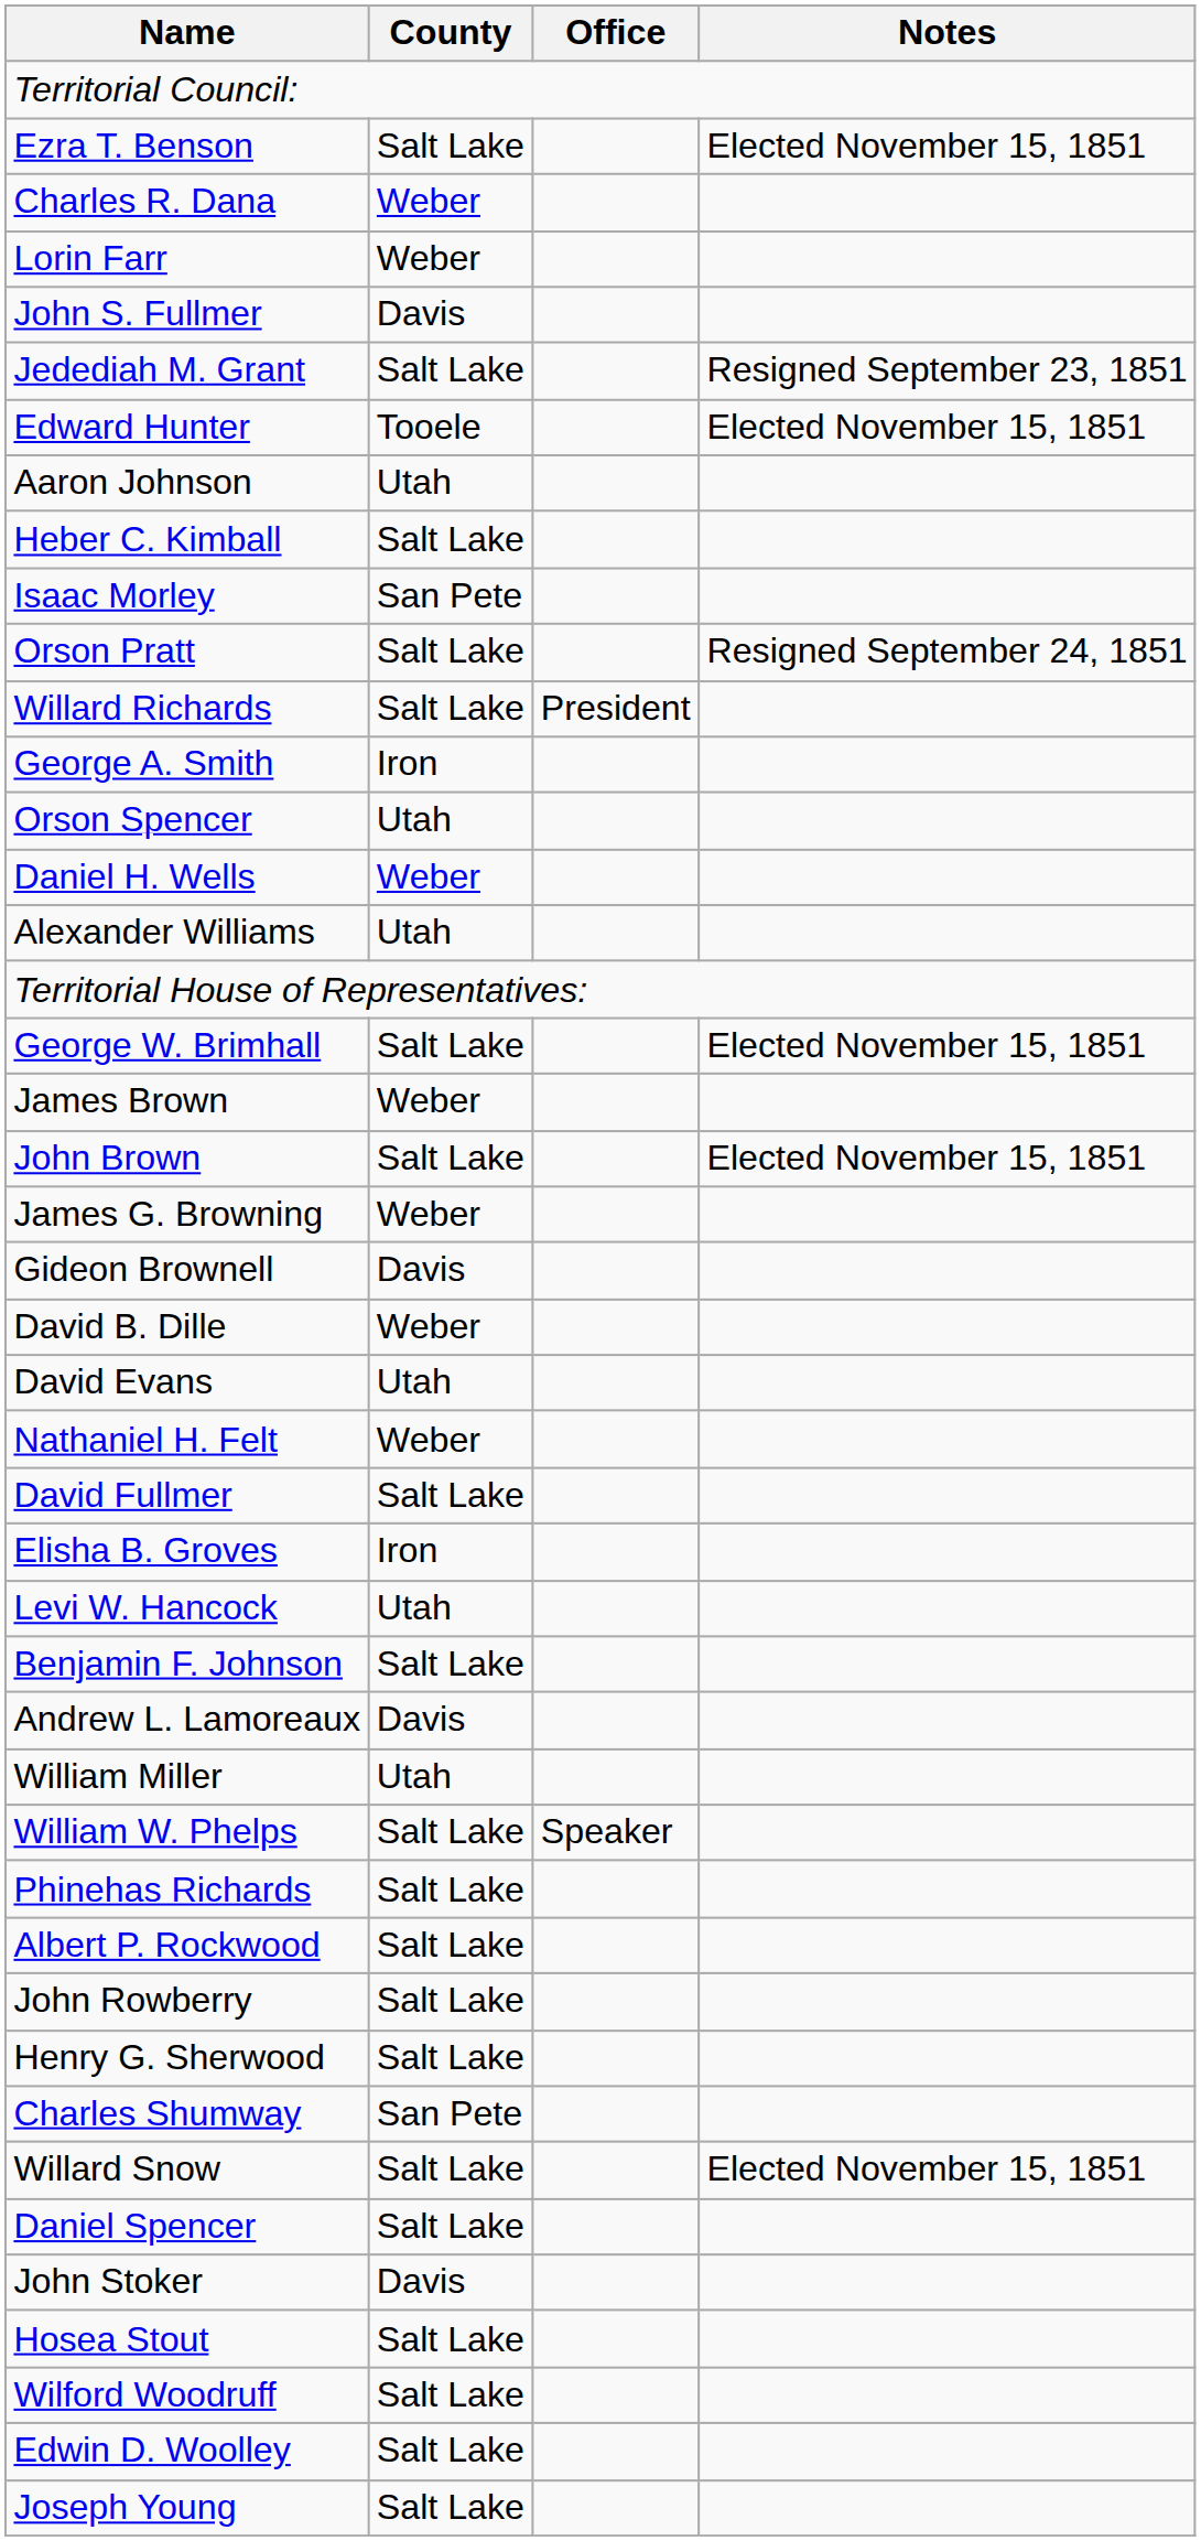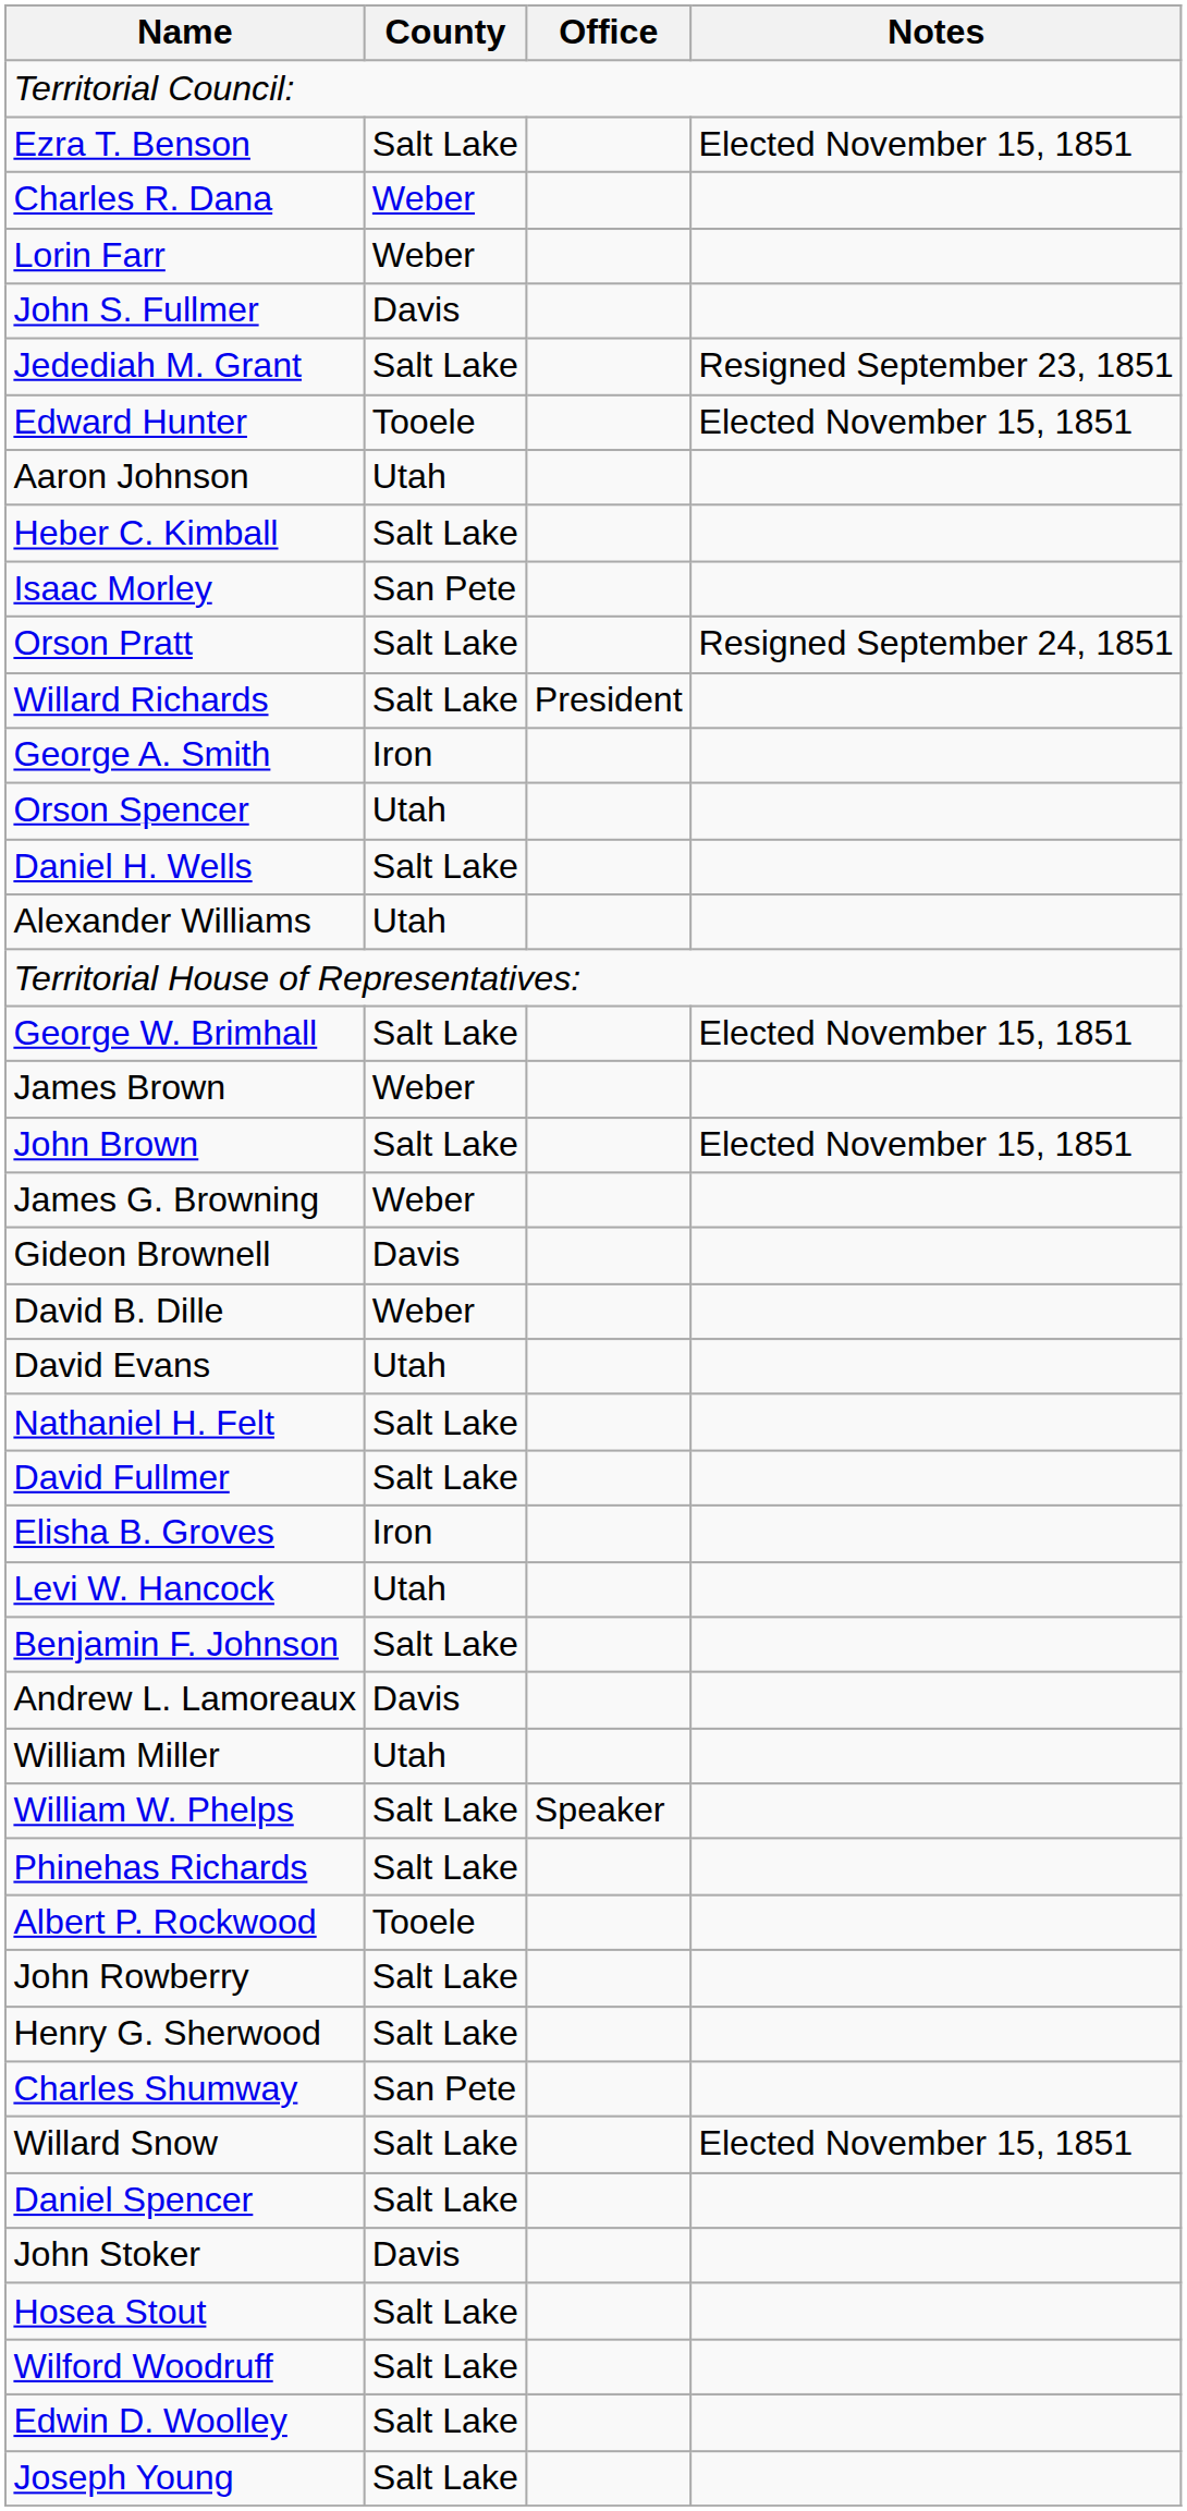 <table class="wikitable">
 <tr>
 <th>Name</th>
 <th>County</th>
 <th>Office</th>
 <th>Notes</th>
 </tr>
 <tr>
 <td colspan=8><em>Territorial Council:</em></td>
 </tr>
 <tr>
 <td><a href='#'>Ezra T. Benson</a></td>
 <td>Salt Lake</td>
 <td></td>
 <td>Elected November 15, 1851</td>
 </tr>
 <tr>
 <td><a href='#'>Charles R. Dana</a></td>
 <td><a href='#'>Weber</a></td>
 <td></td>
 <td></td>
 </tr>
 <tr>
 <td><a href='#'>Lorin Farr</a></td>
 <td>Weber</td>
 <td></td>
 <td></td>
 </tr>
 <tr>
 <td><a href='#'>John S. Fullmer</a></td>
 <td>Davis</td>
 <td></td>
 <td></td>
 </tr>
 <tr>
 <td><a href='#'>Jedediah M. Grant</a></td>
 <td>Salt Lake</td>
 <td></td>
 <td>Resigned September 23, 1851</td>
 </tr>
 <tr>
 <td><a href='#'>Edward Hunter</a></td>
 <td>Tooele</td>
 <td></td>
 <td>Elected November 15, 1851</td>
 </tr>
 <tr>
 <td>Aaron Johnson</td>
 <td>Utah</td>
 <td></td>
 <td></td>
 </tr>
 <tr>
 <td><a href='#'>Heber C. Kimball</a></td>
 <td>Salt Lake</td>
 <td></td>
 <td></td>
 </tr>
 <tr>
 <td><a href='#'>Isaac Morley</a></td>
 <td>San Pete</td>
 <td></td>
 <td></td>
 </tr>
 <tr>
 <td><a href='#'>Orson Pratt</a></td>
 <td>Salt Lake</td>
 <td></td>
 <td>Resigned September 24, 1851</td>
 </tr>
 <tr>
 <td><a href='#'>Willard Richards</a></td>
 <td>Salt Lake</td>
 <td>President</td>
 <td></td>
 </tr>
 <tr>
 <td><a href='#'>George A. Smith</a></td>
 <td>Iron</td>
 <td></td>
 <td></td>
 </tr>
 <tr>
 <td><a href='#'>Orson Spencer</a></td>
 <td>Utah</td>
 <td></td>
 <td></td>
 </tr>
 <tr>
 <td><a href='#'>Daniel H. Wells</a></td>
-<td><a href='#'>Weber</a></td>
+<td>Salt Lake</td>
 <td></td>
 <td></td>
 </tr>
 <tr>
 <td>Alexander Williams</td>
 <td>Utah</td>
 <td></td>
 <td></td>
 </tr>
 <tr>
 <td colspan=8><em>Territorial House of Representatives:</em></td>
 </tr>
 <tr>
 <td><a href='#'>George W. Brimhall</a></td>
 <td>Salt Lake</td>
 <td></td>
 <td>Elected November 15, 1851</td>
 </tr>
 <tr>
 <td>James Brown</td>
 <td>Weber</td>
 <td></td>
 <td></td>
 </tr>
 <tr>
 <td><a href='#'>John Brown</a></td>
 <td>Salt Lake</td>
 <td></td>
 <td>Elected November 15, 1851</td>
 </tr>
 <tr>
 <td>James G. Browning</td>
 <td>Weber</td>
 <td></td>
 <td></td>
 </tr>
 <tr>
 <td>Gideon Brownell</td>
 <td>Davis</td>
 <td></td>
 <td></td>
 </tr>
 <tr>
 <td>David B. Dille</td>
 <td>Weber</td>
 <td></td>
 <td></td>
 </tr>
 <tr>
 <td>David Evans</td>
 <td>Utah</td>
 <td></td>
 <td></td>
 </tr>
 <tr>
 <td><a href='#'>Nathaniel H. Felt</a></td>
-<td>Weber</td>
+<td>Salt Lake</td>
 <td></td>
 <td></td>
 </tr>
 <tr>
 <td><a href='#'>David Fullmer</a></td>
 <td>Salt Lake</td>
 <td></td>
 <td></td>
 </tr>
 <tr>
 <td><a href='#'>Elisha B. Groves</a></td>
 <td>Iron</td>
 <td></td>
 <td></td>
 </tr>
 <tr>
 <td><a href='#'>Levi W. Hancock</a></td>
 <td>Utah</td>
 <td></td>
 <td></td>
 </tr>
 <tr>
 <td><a href='#'>Benjamin F. Johnson</a></td>
 <td>Salt Lake</td>
 <td></td>
 <td></td>
 </tr>
 <tr>
 <td>Andrew L. Lamoreaux</td>
 <td>Davis</td>
 <td></td>
 <td></td>
 </tr>
 <tr>
 <td>William Miller</td>
 <td>Utah</td>
 <td></td>
 <td></td>
 </tr>
 <tr>
 <td><a href='#'>William W. Phelps</a></td>
 <td>Salt Lake</td>
 <td>Speaker</td>
 <td></td>
 </tr>
 <tr>
 <td><a href='#'>Phinehas Richards</a></td>
 <td>Salt Lake</td>
 <td></td>
 <td></td>
 </tr>
 <tr>
 <td><a href='#'>Albert P. Rockwood</a></td>
-<td>Salt Lake</td>
+<td>Tooele</td>
 <td></td>
 <td></td>
 </tr>
 <tr>
 <td>John Rowberry</td>
 <td>Salt Lake</td>
 <td></td>
 <td></td>
 </tr>
 <tr>
 <td>Henry G. Sherwood</td>
 <td>Salt Lake</td>
 <td></td>
 <td></td>
 </tr>
 <tr>
 <td><a href='#'>Charles Shumway</a></td>
 <td>San Pete</td>
 <td></td>
 <td></td>
 </tr>
 <tr>
 <td>Willard Snow</td>
 <td>Salt Lake</td>
 <td></td>
 <td>Elected November 15, 1851</td>
 </tr>
 <tr>
 <td><a href='#'>Daniel Spencer</a></td>
 <td>Salt Lake</td>
 <td></td>
 <td></td>
 </tr>
 <tr>
 <td>John Stoker</td>
 <td>Davis</td>
 <td></td>
 <td></td>
 </tr>
 <tr>
 <td><a href='#'>Hosea Stout</a></td>
 <td>Salt Lake</td>
 <td></td>
 <td></td>
 </tr>
 <tr>
 <td><a href='#'>Wilford Woodruff</a></td>
 <td>Salt Lake</td>
 <td></td>
 <td></td>
 </tr>
 <tr>
 <td><a href='#'>Edwin D. Woolley</a></td>
 <td>Salt Lake</td>
 <td></td>
 <td></td>
 </tr>
 <tr>
 <td><a href='#'>Joseph Young</a></td>
 <td>Salt Lake</td>
 <td></td>
 <td></td>
 </tr>
 <tr>
 </tr>
 </table>
